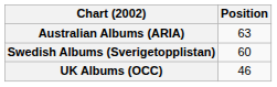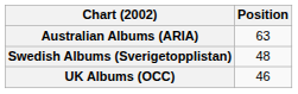 <table class="wikitable sortable plainrowheaders">
 <tr>
 <th>Chart (2002)</th>
 <th>Position</th>
 </tr>
 <tr>
 <th scope="row">Australian Albums (ARIA)</th>
 <td align="center">63</td>
 </tr>
 <tr>
 <th scope="row">Swedish Albums (Sverigetopplistan)</th>
-<td align="center">60</td>
+<td align="center">48</td>
 </tr>
 <tr>
 <th scope="row">UK Albums (OCC)</th>
 <td align="center">46</td>
 </tr>
 </table>
